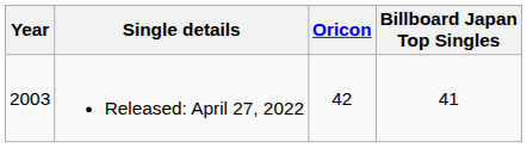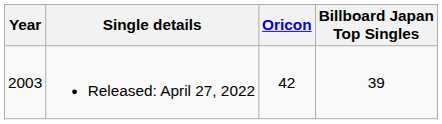 <table class="wikitable">
 <tr>
 <th>Year</th>
 <th>Single details</th>
 <th><a href='#'>Oricon</a></th>
 <th>Billboard Japan<br>Top Singles</th>
 </tr>
 <tr>
 <td>2003</td>
 <td><br><ul><li>Released: April 27, 2022</li></ul></td>
 <td align="center">42</td>
-<td align="center">41</td>
+<td align="center">39</td>
 </tr>
 </table>
